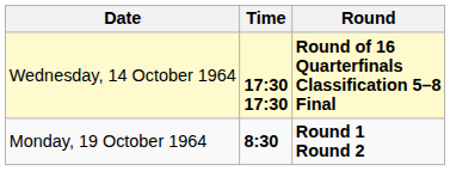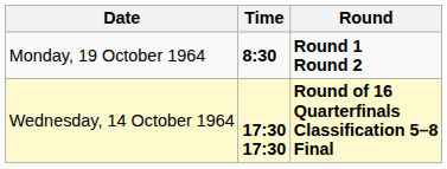 <table class="wikitable">
 <tr>
 <th>Date</th>
 <th>Time</th>
 <th>Round</th>
 </tr>
+<tr>
+<td>Monday, 19 October 1964</td>
+<td><strong>8:30</strong></td>
+<td><strong>Round 1</strong><br><strong>Round 2</strong></td>
+</tr>
 <tr style=background:lemonchiffon>
 <td>Wednesday, 14 October 1964</td>
 <td> <br> <br><strong>17:30</strong><br><strong>17:30</strong></td>
 <td><strong>Round of 16</strong><br><strong>Quarterfinals</strong><br><strong>Classification 5–8</strong><br><strong>Final</strong></td>
 </tr>
-<tr>
-<td>Monday, 19 October 1964</td>
-<td><strong>8:30</strong></td>
-<td><strong>Round 1</strong><br><strong>Round 2</strong></td>
-</tr>
 </table>
